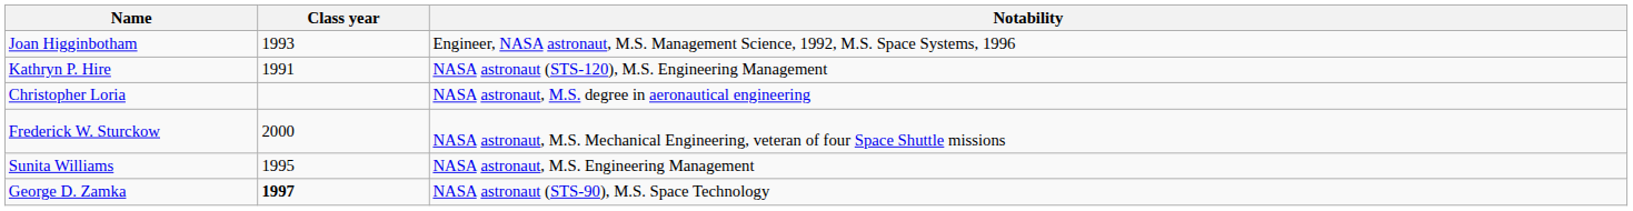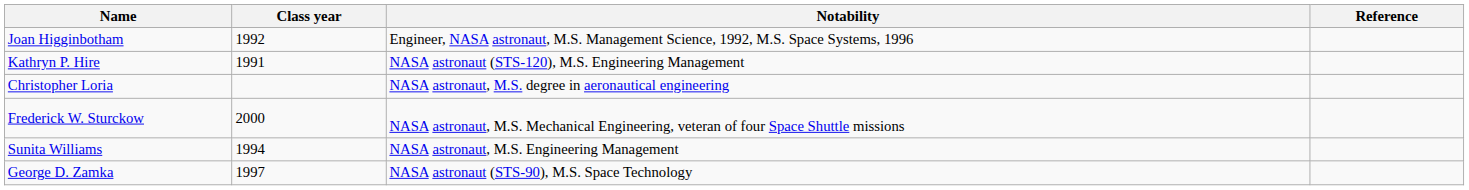 <table class="wikitable sortable" style="width: 80%;">
 <tr valign="top">
 <th style="width: 15em;">Name</th>
 <th style="width: 10em;">Class year</th>
 <th>Notability</th>
+<th class="unsortable"  style="width: 10em;">Reference</th>
 </tr>
 <tr>
 <td><a href='#'>Joan Higginbotham</a></td>
-<td>1993</td>
+<td>1992</td>
 <td>Engineer, <a href='#'>NASA</a> <a href='#'>astronaut</a>, M.S. Management Science, 1992, M.S. Space Systems, 1996</td>
+<td></td>
 </tr>
 <tr>
 <td><a href='#'>Kathryn P. Hire</a></td>
 <td>1991</td>
 <td><a href='#'>NASA</a> <a href='#'>astronaut</a> (<a href='#'>STS-120</a>), M.S. Engineering Management</td>
+<td></td>
 </tr>
 <tr>
 <td><a href='#'>Christopher Loria</a></td>
 <td></td>
 <td><a href='#'>NASA</a> <a href='#'>astronaut</a>, <a href='#'>M.S.</a> degree in <a href='#'>aeronautical engineering</a></td>
+<td></td>
 </tr>
 <tr>
 <td><a href='#'>Frederick W. Sturckow</a></td>
 <td>2000</td>
 <td><br><a href='#'>NASA</a> <a href='#'>astronaut</a>, M.S. Mechanical Engineering, veteran of four <a href='#'>Space Shuttle</a> missions</td>
+<td></td>
 </tr>
 <tr>
 <td><a href='#'>Sunita Williams</a></td>
-<td>1995</td>
+<td>1994</td>
 <td><a href='#'>NASA</a> <a href='#'>astronaut</a>, M.S. Engineering Management</td>
+<td></td>
 </tr>
 <tr>
 <td><a href='#'>George D. Zamka</a></td>
-<td><strong>1997</strong></td>
+<td>1997</td>
 <td><a href='#'>NASA</a> <a href='#'>astronaut</a> (<a href='#'>STS-90</a>), M.S. Space Technology</td>
+<td></td>
 </tr>
 </table>
